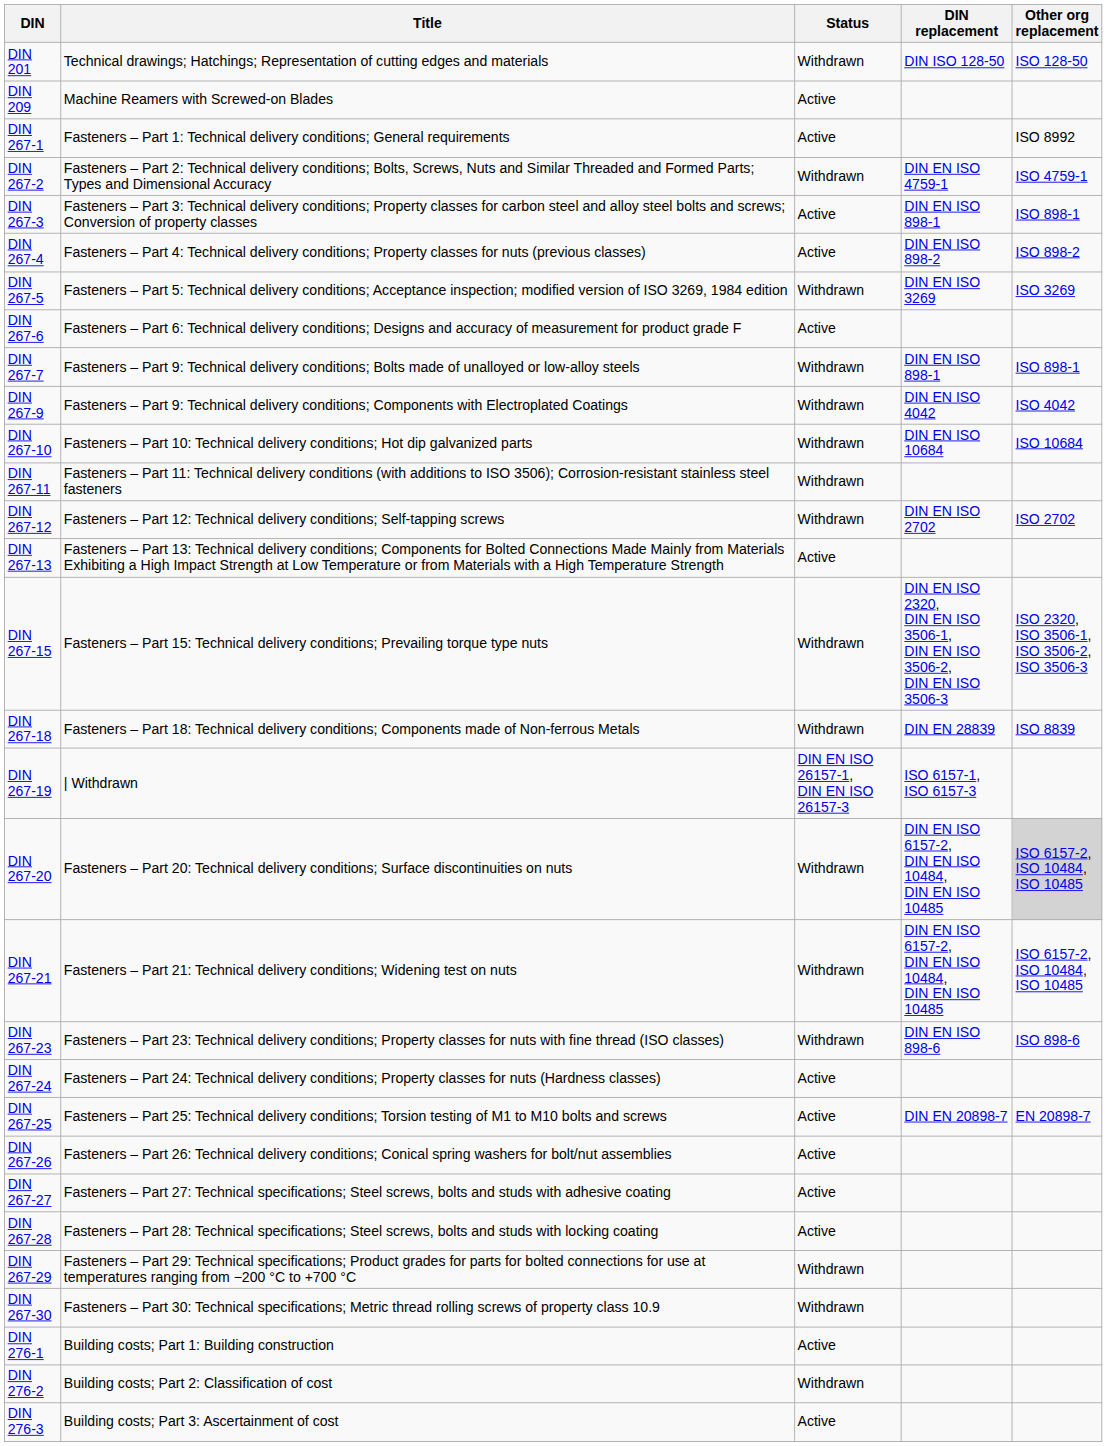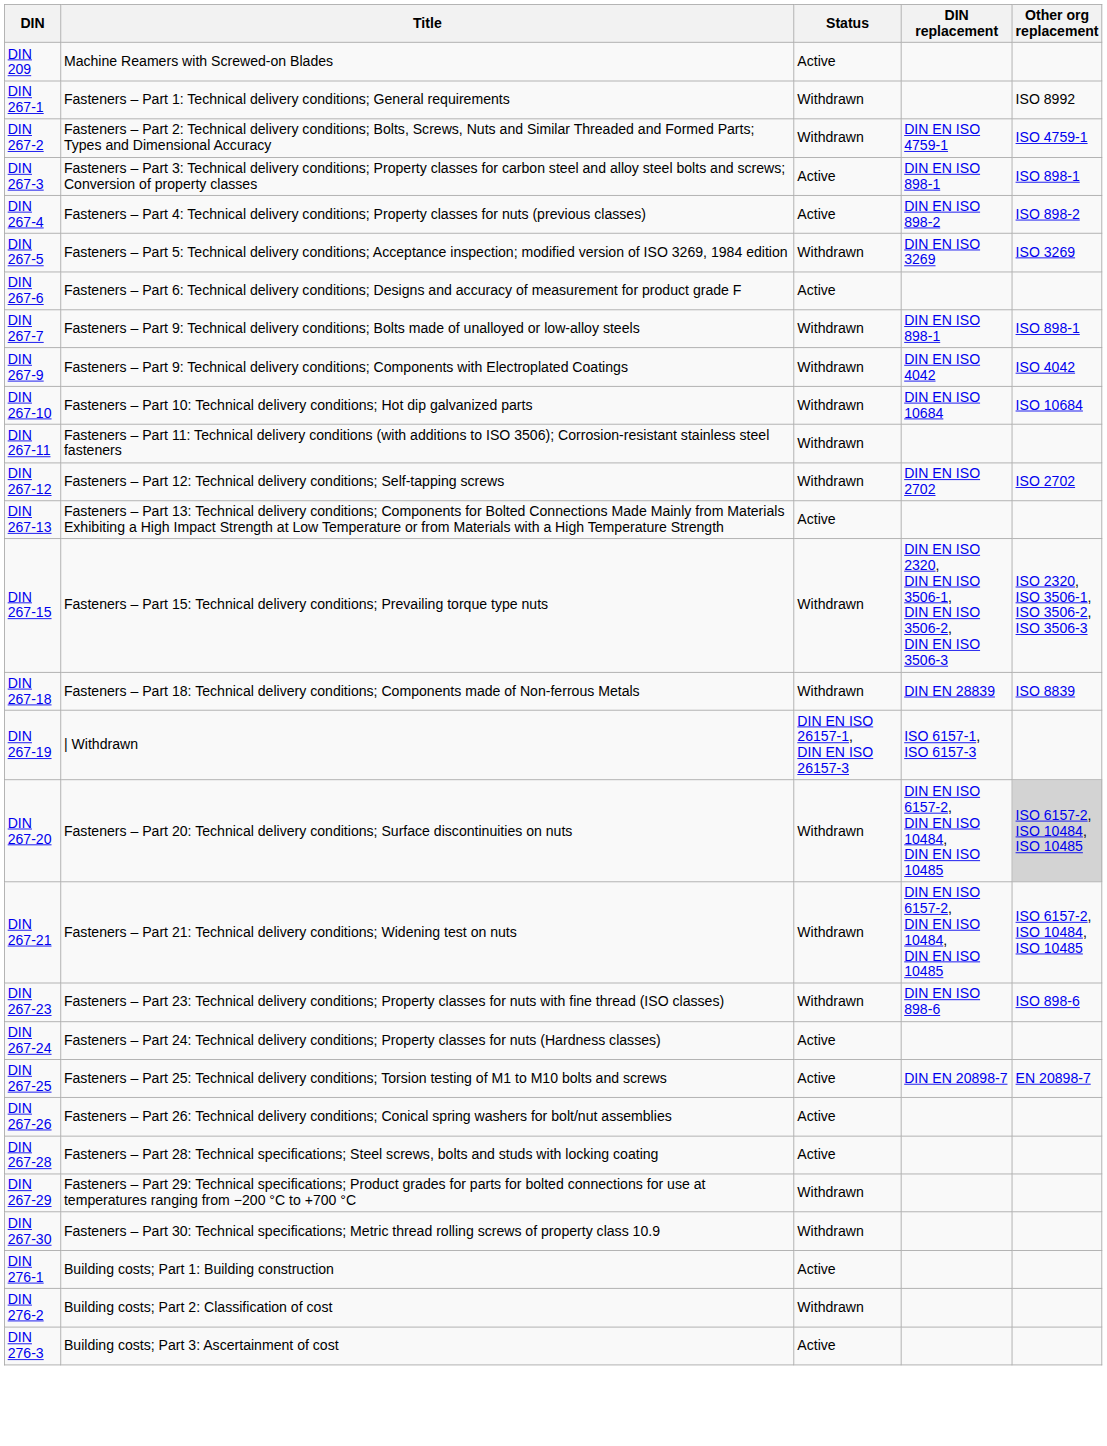 <table class="wikitable sortable">
 <tr>
 <th>DIN</th>
 <th>Title</th>
 <th>Status</th>
 <th>DIN replacement</th>
 <th>Other org<br>replacement</th>
-</tr>
-<tr>
-<td><a href='#'>DIN 201</a></td>
-<td>Technical drawings; Hatchings; Representation of cutting edges and materials</td>
-<td>Withdrawn</td>
-<td><a href='#'>DIN ISO 128-50</a></td>
-<td><a href='#'>ISO 128-50</a></td>
 </tr>
 <tr>
 <td><a href='#'>DIN 209</a></td>
 <td>Machine Reamers with Screwed-on Blades</td>
 <td>Active</td>
 <td></td>
 <td></td>
 </tr>
 <tr>
 <td><a href='#'>DIN 267-1</a></td>
 <td>Fasteners – Part 1: Technical delivery conditions; General requirements</td>
-<td>Active</td>
+<td>Withdrawn</td>
 <td></td>
 <td>ISO 8992</td>
 </tr>
 <tr>
 <td><a href='#'>DIN 267-2</a></td>
 <td>Fasteners – Part 2: Technical delivery conditions; Bolts, Screws, Nuts and Similar Threaded and Formed Parts; Types and Dimensional Accuracy</td>
 <td>Withdrawn</td>
 <td><a href='#'>DIN EN ISO 4759-1</a></td>
 <td><a href='#'>ISO 4759-1</a></td>
 </tr>
 <tr>
 <td><a href='#'>DIN 267-3</a></td>
 <td>Fasteners – Part 3: Technical delivery conditions; Property classes for carbon steel and alloy steel bolts and screws; Conversion of property classes</td>
 <td>Active</td>
 <td><a href='#'>DIN EN ISO 898-1</a></td>
 <td><a href='#'>ISO 898-1</a></td>
 </tr>
 <tr>
 <td><a href='#'>DIN 267-4</a></td>
 <td>Fasteners – Part 4: Technical delivery conditions; Property classes for nuts (previous classes)</td>
 <td>Active</td>
 <td><a href='#'>DIN EN ISO 898-2</a></td>
 <td><a href='#'>ISO 898-2</a></td>
 </tr>
 <tr>
 <td><a href='#'>DIN 267-5</a></td>
 <td>Fasteners – Part 5: Technical delivery conditions; Acceptance inspection; modified version of ISO 3269, 1984 edition</td>
 <td>Withdrawn</td>
 <td><a href='#'>DIN EN ISO 3269</a></td>
 <td><a href='#'>ISO 3269</a></td>
 </tr>
 <tr>
 <td><a href='#'>DIN 267-6</a></td>
 <td>Fasteners – Part 6: Technical delivery conditions; Designs and accuracy of measurement for product grade F</td>
 <td>Active</td>
 <td></td>
 <td></td>
 </tr>
 <tr>
 <td><a href='#'>DIN 267-7</a></td>
 <td>Fasteners – Part 9: Technical delivery conditions; Bolts made of unalloyed or low-alloy steels</td>
 <td>Withdrawn</td>
 <td><a href='#'>DIN EN ISO 898-1</a></td>
 <td><a href='#'>ISO 898-1</a></td>
 </tr>
 <tr>
 <td><a href='#'>DIN 267-9</a></td>
 <td>Fasteners – Part 9: Technical delivery conditions; Components with Electroplated Coatings</td>
 <td>Withdrawn</td>
 <td><a href='#'>DIN EN ISO 4042</a></td>
 <td><a href='#'>ISO 4042</a></td>
 </tr>
 <tr>
 <td><a href='#'>DIN 267-10</a></td>
 <td>Fasteners – Part 10: Technical delivery conditions; Hot dip galvanized parts</td>
 <td>Withdrawn</td>
 <td><a href='#'>DIN EN ISO 10684</a></td>
 <td><a href='#'>ISO 10684</a></td>
 </tr>
 <tr>
 <td><a href='#'>DIN 267-11</a></td>
 <td>Fasteners – Part 11: Technical delivery conditions (with additions to ISO 3506); Corrosion-resistant stainless steel fasteners</td>
 <td>Withdrawn</td>
 <td></td>
 <td></td>
 </tr>
 <tr>
 <td><a href='#'>DIN 267-12</a></td>
 <td>Fasteners – Part 12: Technical delivery conditions; Self-tapping screws</td>
 <td>Withdrawn</td>
 <td><a href='#'>DIN EN ISO 2702</a></td>
 <td><a href='#'>ISO 2702</a></td>
 </tr>
 <tr>
 <td><a href='#'>DIN 267-13</a></td>
 <td>Fasteners – Part 13: Technical delivery conditions; Components for Bolted Connections Made Mainly from Materials Exhibiting a High Impact Strength at Low Temperature or from Materials with a High Temperature Strength</td>
 <td>Active</td>
 <td></td>
 <td></td>
 </tr>
 <tr>
 <td><a href='#'>DIN 267-15</a></td>
 <td>Fasteners – Part 15: Technical delivery conditions; Prevailing torque type nuts</td>
 <td>Withdrawn</td>
 <td><a href='#'>DIN EN ISO 2320</a>,<br><a href='#'>DIN EN ISO 3506-1</a>,<br><a href='#'>DIN EN ISO 3506-2</a>,<br><a href='#'>DIN EN ISO 3506-3</a></td>
 <td><a href='#'>ISO 2320</a>,<br><a href='#'>ISO 3506-1</a>,<br><a href='#'>ISO 3506-2</a>,<br><a href='#'>ISO 3506-3</a></td>
 </tr>
 <tr>
 <td><a href='#'>DIN 267-18</a></td>
 <td>Fasteners – Part 18: Technical delivery conditions; Components made of Non-ferrous Metals</td>
 <td>Withdrawn</td>
 <td><a href='#'>DIN EN 28839</a></td>
 <td><a href='#'>ISO 8839</a></td>
 </tr>
 <tr>
 <td><a href='#'>DIN 267-19</a></td>
 <td Fasteners – Part 19: Technical delivery conditions; Surface discontinuities on bolts and screws>| Withdrawn</td>
 <td><a href='#'>DIN EN ISO 26157-1</a>,<br><a href='#'>DIN EN ISO 26157-3</a></td>
 <td><a href='#'>ISO 6157-1</a>,<br><a href='#'>ISO 6157-3</a></td>
 </tr>
 <tr>
 <td><a href='#'>DIN 267-20</a></td>
 <td>Fasteners – Part 20: Technical delivery conditions; Surface discontinuities on nuts</td>
 <td>Withdrawn</td>
 <td><a href='#'>DIN EN ISO 6157-2</a>,<br><a href='#'>DIN EN ISO 10484</a>,<br><a href='#'>DIN EN ISO 10485</a></td>
 <td style="background: lightgrey;"><a href='#'>ISO 6157-2</a>,<br><a href='#'>ISO 10484</a>,<br><a href='#'>ISO 10485</a></td>
 </tr>
 <tr>
 <td><a href='#'>DIN 267-21</a></td>
 <td>Fasteners – Part 21: Technical delivery conditions; Widening test on nuts</td>
 <td>Withdrawn</td>
 <td><a href='#'>DIN EN ISO 6157-2</a>,<br><a href='#'>DIN EN ISO 10484</a>,<br><a href='#'>DIN EN ISO 10485</a></td>
 <td><a href='#'>ISO 6157-2</a>,<br><a href='#'>ISO 10484</a>,<br><a href='#'>ISO 10485</a></td>
 </tr>
 <tr>
 <td><a href='#'>DIN 267-23</a></td>
 <td>Fasteners – Part 23: Technical delivery conditions; Property classes for nuts with fine thread (ISO classes)</td>
 <td>Withdrawn</td>
 <td><a href='#'>DIN EN ISO 898-6</a></td>
 <td><a href='#'>ISO 898-6</a></td>
 </tr>
 <tr>
 <td><a href='#'>DIN 267-24</a></td>
 <td>Fasteners – Part 24: Technical delivery conditions; Property classes for nuts (Hardness classes)</td>
 <td>Active</td>
 <td></td>
 <td></td>
 </tr>
 <tr>
 <td><a href='#'>DIN 267-25</a></td>
 <td>Fasteners – Part 25: Technical delivery conditions; Torsion testing of M1 to M10 bolts and screws</td>
 <td>Active</td>
 <td><a href='#'>DIN EN 20898-7</a></td>
 <td><a href='#'>EN 20898-7</a></td>
 </tr>
 <tr>
 <td><a href='#'>DIN 267-26</a></td>
 <td>Fasteners – Part 26: Technical delivery conditions; Conical spring washers for bolt/nut assemblies</td>
 <td>Active</td>
 <td></td>
 <td></td>
 </tr>
 <tr>
-<td><a href='#'>DIN 267-27</a></td>
-<td>Fasteners – Part 27: Technical specifications; Steel screws, bolts and studs with adhesive coating</td>
-<td>Active</td>
-<td></td>
-<td></td>
-</tr>
-<tr>
 <td><a href='#'>DIN 267-28</a></td>
 <td>Fasteners – Part 28: Technical specifications; Steel screws, bolts and studs with locking coating</td>
 <td>Active</td>
 <td></td>
 <td></td>
 </tr>
 <tr>
 <td><a href='#'>DIN 267-29</a></td>
 <td>Fasteners – Part 29: Technical specifications; Product grades for parts for bolted connections for use at temperatures ranging from −200 °C to +700 °C</td>
 <td>Withdrawn</td>
 <td></td>
 <td></td>
 </tr>
 <tr>
 <td><a href='#'>DIN 267-30</a></td>
 <td>Fasteners – Part 30: Technical specifications; Metric thread rolling screws of property class 10.9</td>
 <td>Withdrawn</td>
 <td></td>
 <td></td>
 </tr>
 <tr>
 <td><a href='#'>DIN 276-1</a></td>
 <td>Building costs; Part 1: Building construction</td>
 <td>Active</td>
 <td></td>
 <td></td>
 </tr>
 <tr>
 <td><a href='#'>DIN 276-2</a></td>
 <td>Building costs; Part 2: Classification of cost</td>
 <td>Withdrawn</td>
 <td></td>
 <td></td>
 </tr>
 <tr>
 <td><a href='#'>DIN 276-3</a></td>
 <td>Building costs; Part 3: Ascertainment of cost</td>
 <td>Active</td>
 <td></td>
 <td></td>
 </tr>
 </table>
